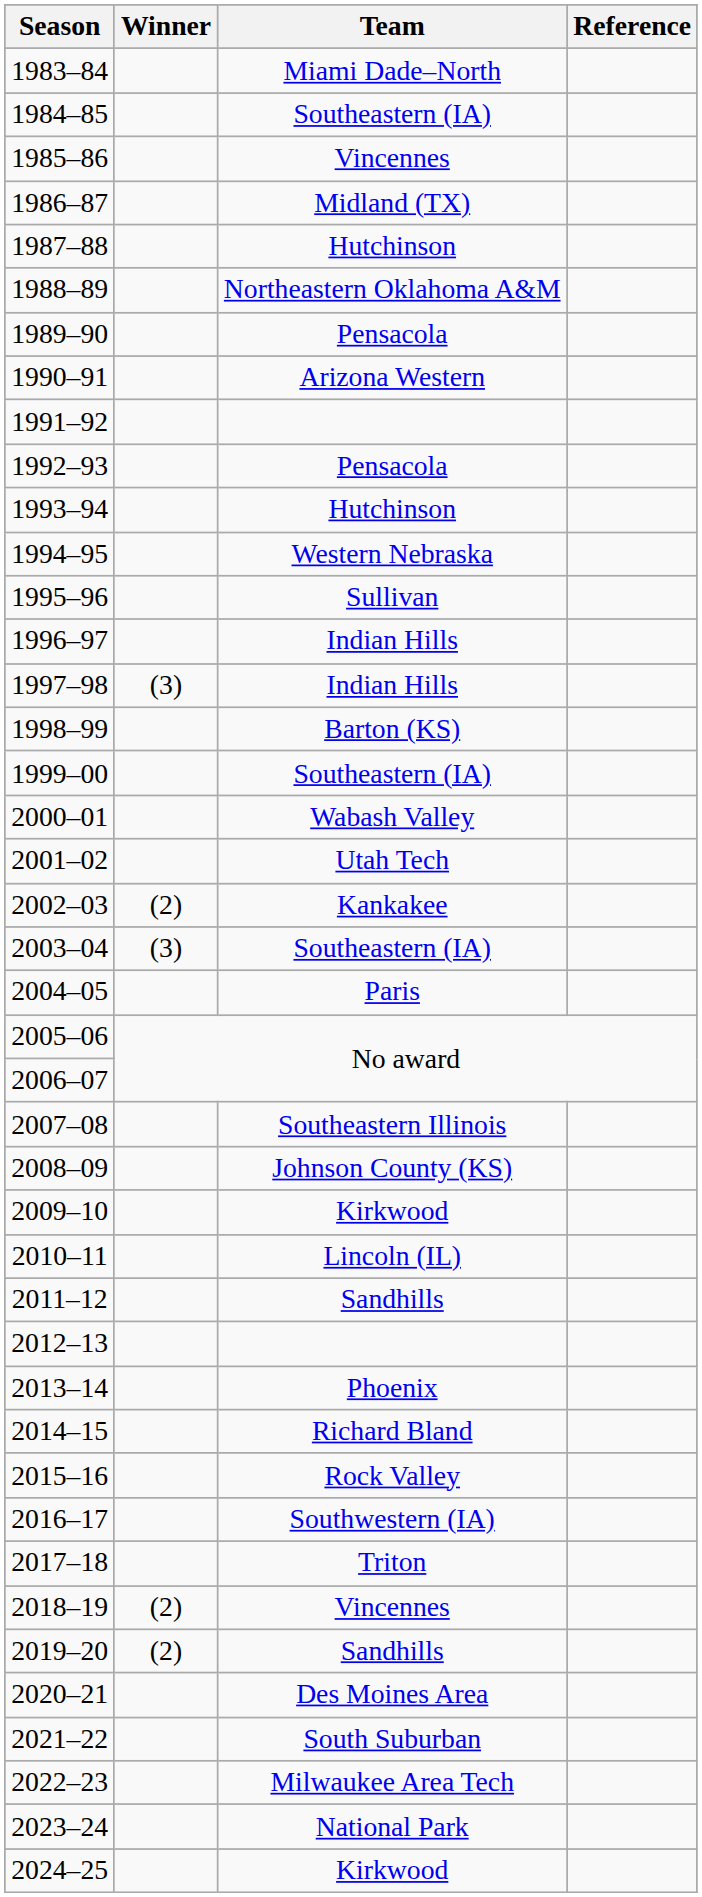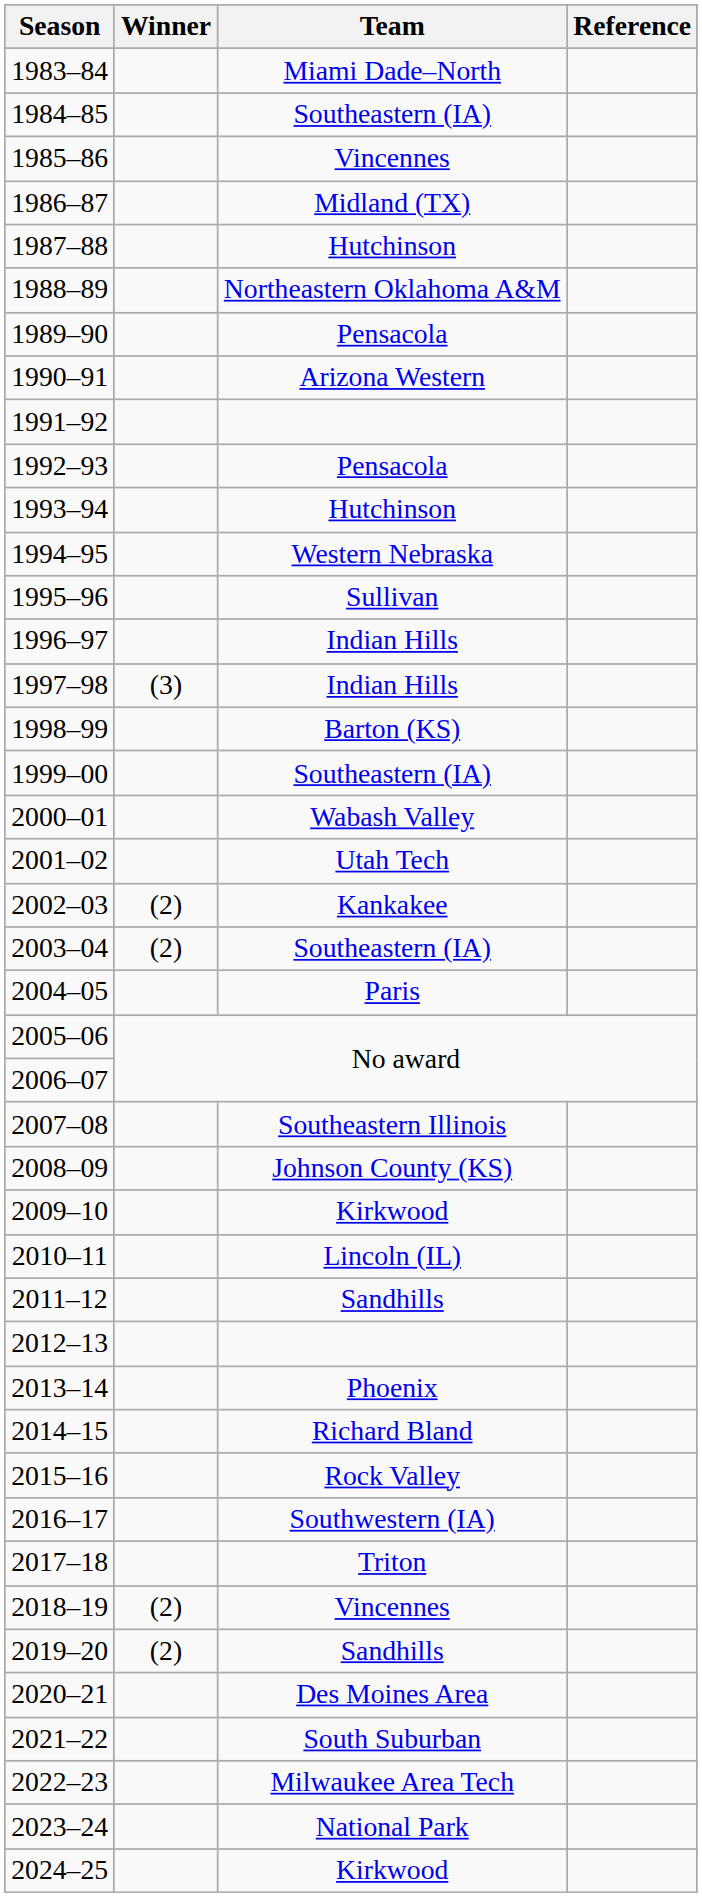 <table class="wikitable sortable">
 <tr>
 <th>Season</th>
 <th>Winner</th>
 <th>Team</th>
 <th class="unsortable">Reference</th>
 </tr>
 <tr align=center>
 <td>1983–84</td>
 <td></td>
 <td><a href='#'>Miami Dade–North</a></td>
 <td></td>
 </tr>
 <tr align=center>
 <td>1984–85</td>
 <td></td>
 <td><a href='#'>Southeastern (IA)</a></td>
 <td></td>
 </tr>
 <tr align=center>
 <td>1985–86</td>
 <td></td>
 <td><a href='#'>Vincennes</a></td>
 <td></td>
 </tr>
 <tr align=center>
 <td>1986–87</td>
 <td></td>
 <td><a href='#'>Midland (TX)</a></td>
 <td></td>
 </tr>
 <tr align=center>
 <td>1987–88</td>
 <td></td>
 <td><a href='#'>Hutchinson</a></td>
 <td></td>
 </tr>
 <tr align=center>
 <td>1988–89</td>
 <td></td>
 <td><a href='#'>Northeastern Oklahoma A&M</a></td>
 <td></td>
 </tr>
 <tr align=center>
 <td>1989–90</td>
 <td></td>
 <td><a href='#'>Pensacola</a></td>
 <td></td>
 </tr>
 <tr align=center>
 <td>1990–91</td>
 <td></td>
 <td><a href='#'>Arizona Western</a></td>
 <td></td>
 </tr>
 <tr align=center>
 <td>1991–92</td>
 <td></td>
 <td></td>
 <td></td>
 </tr>
 <tr align=center>
 <td>1992–93</td>
 <td></td>
 <td><a href='#'>Pensacola</a></td>
 <td></td>
 </tr>
 <tr align=center>
 <td>1993–94</td>
 <td></td>
 <td><a href='#'>Hutchinson</a></td>
 <td></td>
 </tr>
 <tr align=center>
 <td>1994–95</td>
 <td></td>
 <td><a href='#'>Western Nebraska</a></td>
 <td></td>
 </tr>
 <tr align=center>
 <td>1995–96</td>
 <td></td>
 <td><a href='#'>Sullivan</a></td>
 <td></td>
 </tr>
 <tr align=center>
 <td>1996–97</td>
 <td></td>
 <td><a href='#'>Indian Hills</a></td>
 <td></td>
 </tr>
 <tr align=center>
 <td>1997–98</td>
 <td> (3)</td>
 <td><a href='#'>Indian Hills</a></td>
 <td></td>
 </tr>
 <tr align=center>
 <td>1998–99</td>
 <td></td>
 <td><a href='#'>Barton (KS)</a></td>
 <td></td>
 </tr>
 <tr align=center>
 <td>1999–00</td>
 <td></td>
 <td><a href='#'>Southeastern (IA)</a></td>
 <td></td>
 </tr>
 <tr align=center>
 <td>2000–01</td>
 <td></td>
 <td><a href='#'>Wabash Valley</a></td>
 <td></td>
 </tr>
 <tr align=center>
 <td>2001–02</td>
 <td></td>
 <td><a href='#'>Utah Tech</a></td>
 <td></td>
 </tr>
 <tr align=center>
 <td>2002–03</td>
 <td> (2)</td>
 <td><a href='#'>Kankakee</a></td>
 <td></td>
 </tr>
 <tr align=center>
 <td>2003–04</td>
-<td> (3)</td>
+<td> (2)</td>
 <td><a href='#'>Southeastern (IA)</a></td>
 <td></td>
 </tr>
 <tr align=center>
 <td>2004–05</td>
 <td></td>
 <td><a href='#'>Paris</a></td>
 <td></td>
 </tr>
 <tr align=center>
 <td>2005–06</td>
 <td colspan=3 rowspan=2>No award</td>
 </tr>
 <tr align=center>
 <td>2006–07</td>
 </tr>
 <tr align=center>
 <td>2007–08</td>
 <td></td>
 <td><a href='#'>Southeastern Illinois</a></td>
 <td></td>
 </tr>
 <tr align=center>
 <td>2008–09</td>
 <td></td>
 <td><a href='#'>Johnson County (KS)</a></td>
 <td></td>
 </tr>
 <tr align=center>
 <td>2009–10</td>
 <td></td>
 <td><a href='#'>Kirkwood</a></td>
 <td></td>
 </tr>
 <tr align=center>
 <td>2010–11</td>
 <td></td>
 <td><a href='#'>Lincoln (IL)</a></td>
 <td></td>
 </tr>
 <tr align=center>
 <td>2011–12</td>
 <td></td>
 <td><a href='#'>Sandhills</a></td>
 <td></td>
 </tr>
 <tr align=center>
 <td>2012–13</td>
 <td></td>
 <td></td>
 <td></td>
 </tr>
 <tr align=center>
 <td>2013–14</td>
 <td></td>
 <td><a href='#'>Phoenix</a></td>
 <td></td>
 </tr>
 <tr align=center>
 <td>2014–15</td>
 <td></td>
 <td><a href='#'>Richard Bland</a></td>
 <td></td>
 </tr>
 <tr align=center>
 <td>2015–16</td>
 <td></td>
 <td><a href='#'>Rock Valley</a></td>
 <td></td>
 </tr>
 <tr align=center>
 <td>2016–17</td>
 <td></td>
 <td><a href='#'>Southwestern (IA)</a></td>
 <td></td>
 </tr>
 <tr align=center>
 <td>2017–18</td>
 <td></td>
 <td><a href='#'>Triton</a></td>
 <td></td>
 </tr>
 <tr align=center>
 <td>2018–19</td>
 <td> (2)</td>
 <td><a href='#'>Vincennes</a></td>
 <td></td>
 </tr>
 <tr align=center>
 <td>2019–20</td>
 <td> (2)</td>
 <td><a href='#'>Sandhills</a></td>
 <td></td>
 </tr>
 <tr align=center>
 <td>2020–21</td>
 <td></td>
 <td><a href='#'>Des Moines Area</a></td>
 <td></td>
 </tr>
 <tr align=center>
 <td>2021–22</td>
 <td></td>
 <td><a href='#'>South Suburban</a></td>
 <td></td>
 </tr>
 <tr align=center>
 <td>2022–23</td>
 <td></td>
 <td><a href='#'>Milwaukee Area Tech</a></td>
 <td></td>
 </tr>
 <tr align=center>
 <td>2023–24</td>
 <td></td>
 <td><a href='#'>National Park</a></td>
 <td></td>
 </tr>
 <tr align=center>
 <td>2024–25</td>
 <td></td>
 <td><a href='#'>Kirkwood</a></td>
 <td></td>
 </tr>
 </table>
